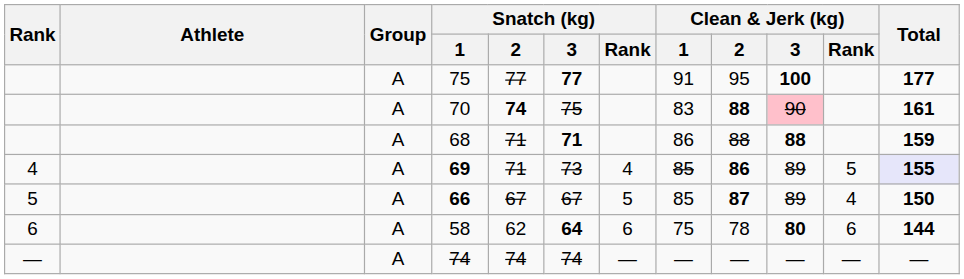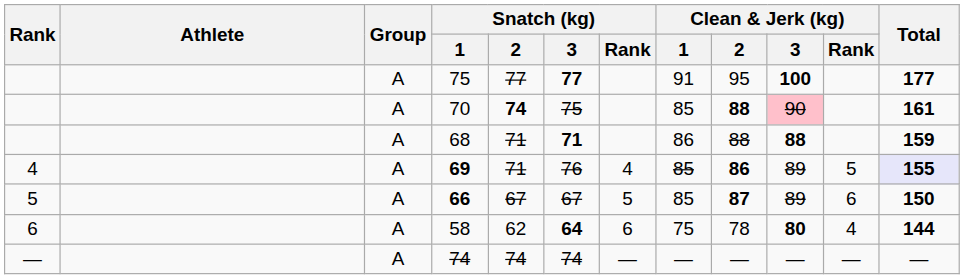 <table class = "wikitable" style="text-align:center;">
 <tr>
 <th rowspan=2 width=40>Rank</th>
 <th rowspan=2 width=250>Athlete</th>
 <th rowspan=2 width=50>Group</th>
 <th colspan=4>Snatch (kg)</th>
 <th colspan=4>Clean & Jerk (kg)</th>
 <th rowspan=2 width=60>Total</th>
 </tr>
 <tr>
 <th width=40>1</th>
 <th width=40>2</th>
 <th width=40>3</th>
 <th width=40>Rank</th>
 <th width=40>1</th>
 <th width=40>2</th>
 <th width=40>3</th>
 <th width=40>Rank</th>
 </tr>
 <tr>
 <td></td>
 <td align=left></td>
 <td>A</td>
 <td>75</td>
 <td><s>77</s></td>
 <td><strong>77</strong></td>
 <td></td>
 <td>91</td>
 <td>95</td>
 <td><strong>100</strong></td>
 <td></td>
 <td><strong>177</strong></td>
 </tr>
 <tr>
 <td></td>
 <td align=left></td>
 <td>A</td>
 <td>70</td>
 <td><strong>74</strong></td>
 <td><s>75</s></td>
 <td></td>
-<td>83</td>
+<td>85</td>
 <td><strong>88</strong></td>
 <td style="background: pink;"><s>90</s></td>
 <td></td>
 <td><strong>161</strong></td>
 </tr>
 <tr>
 <td></td>
 <td align=left></td>
 <td>A</td>
 <td>68</td>
 <td><s>71</s></td>
 <td><strong>71</strong></td>
 <td></td>
 <td>86</td>
 <td><s>88</s></td>
 <td><strong>88</strong></td>
 <td></td>
 <td><strong>159</strong></td>
 </tr>
 <tr>
 <td>4</td>
 <td align=left></td>
 <td>A</td>
 <td><strong>69</strong></td>
 <td><s>71</s></td>
-<td><s>73</s></td>
+<td><s>76</s></td>
 <td>4</td>
 <td><s>85</s></td>
 <td><strong>86</strong></td>
 <td><s>89</s></td>
 <td>5</td>
 <td style="background: lavender;"><strong>155</strong></td>
 </tr>
 <tr>
 <td>5</td>
 <td align=left></td>
 <td>A</td>
 <td><strong>66</strong></td>
 <td><s>67</s></td>
 <td><s>67</s></td>
 <td>5</td>
 <td>85</td>
 <td><strong>87</strong></td>
 <td><s>89</s></td>
-<td>4</td>
+<td>6</td>
 <td><strong>150</strong></td>
 </tr>
 <tr>
 <td>6</td>
 <td align=left></td>
 <td>A</td>
 <td>58</td>
 <td>62</td>
 <td><strong>64</strong></td>
 <td>6</td>
 <td>75</td>
 <td>78</td>
 <td><strong>80</strong></td>
-<td>6</td>
+<td>4</td>
 <td><strong>144</strong></td>
 </tr>
 <tr>
 <td>—</td>
 <td align=left></td>
 <td>A</td>
 <td><s>74</s></td>
 <td><s>74</s></td>
 <td><s>74</s></td>
 <td>—</td>
 <td>—</td>
 <td>—</td>
 <td>—</td>
 <td>—</td>
 <td>—</td>
 </tr>
 </table>
